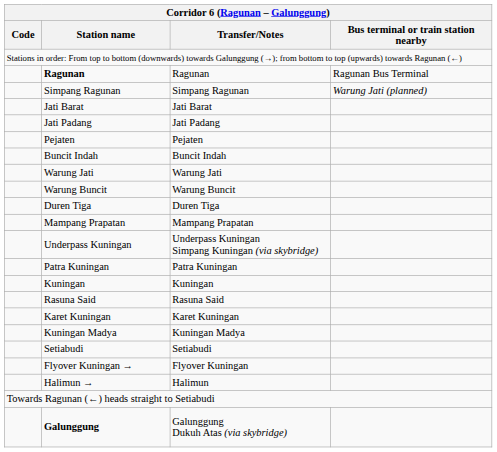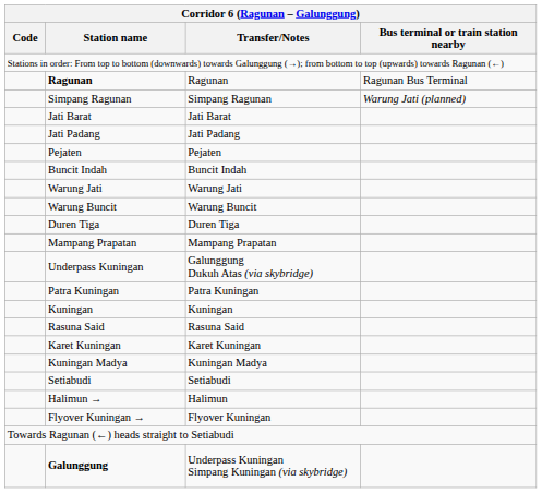 <table class="wikitable" style="font-size:100%">
 <tr>
 <th colspan="4" align="left"> Corridor 6 (<a href='#'>Ragunan</a> – <a href='#'>Galunggung</a>)</th>
 </tr>
 <tr>
 <th width="50">Code</th>
 <th width="190">Station name</th>
 <th width="240">Transfer/Notes</th>
 <th width="240">Bus terminal or train station nearby</th>
 </tr>
 <tr>
 <td colspan="4"><small>Stations in order: From top to bottom (downwards) towards Galunggung (→); from bottom to top (upwards) towards Ragunan (←)</small></td>
 </tr>
 <tr>
 <td align="center"><strong></strong></td>
 <td><strong>Ragunan</strong></td>
 <td>   Ragunan</td>
 <td> Ragunan Bus Terminal</td>
 </tr>
 <tr>
 <td align="center"><strong></strong></td>
 <td>Simpang Ragunan</td>
 <td>   Simpang Ragunan</td>
 <td> <em>Warung Jati (planned)</em></td>
 </tr>
 <tr>
 <td align="center"><strong></strong></td>
 <td>Jati Barat</td>
 <td>   Jati Barat</td>
 <td></td>
 </tr>
 <tr>
 <td align="center"><strong></strong></td>
 <td>Jati Padang</td>
 <td>   Jati Padang</td>
 <td></td>
 </tr>
 <tr>
 <td align="center"><strong></strong></td>
 <td>Pejaten</td>
 <td>   Pejaten</td>
 <td></td>
 </tr>
 <tr>
 <td align="center"><strong></strong></td>
 <td>Buncit Indah</td>
 <td>   Buncit Indah</td>
 <td></td>
 </tr>
 <tr>
 <td align="center"><strong></strong></td>
 <td>Warung Jati</td>
 <td>   Warung Jati</td>
 <td></td>
 </tr>
 <tr>
 <td align="center"><strong></strong></td>
 <td>Warung Buncit</td>
 <td>   Warung Buncit</td>
 <td></td>
 </tr>
 <tr>
 <td align="center"><strong></strong></td>
 <td>Duren Tiga</td>
 <td>   Duren Tiga</td>
 <td></td>
 </tr>
 <tr>
 <td align="center"><strong></strong></td>
 <td>Mampang Prapatan</td>
 <td>   Mampang Prapatan</td>
 <td></td>
 </tr>
 <tr>
 <td align="center"><strong></strong></td>
 <td>Underpass Kuningan</td>
-<td>  Underpass Kuningan<br>    Simpang Kuningan <em>(via skybridge)</em></td>
+<td> Galunggung<br>  Dukuh Atas <em>(via skybridge)</em></td>
 <td></td>
 </tr>
 <tr>
 <td align="center"><strong></strong></td>
 <td>Patra Kuningan</td>
 <td>   Patra Kuningan</td>
 <td></td>
 </tr>
 <tr>
 <td align="center"><strong></strong></td>
 <td>Kuningan</td>
 <td>   Kuningan</td>
 <td>  </td>
 </tr>
 <tr>
 <td align="center"><strong></strong></td>
 <td>Rasuna Said</td>
 <td>   Rasuna Said</td>
 <td>  </td>
 </tr>
 <tr>
 <td align="center"><strong></strong></td>
 <td>Karet Kuningan</td>
 <td>   Karet Kuningan</td>
 <td></td>
 </tr>
 <tr>
 <td align="center"><strong></strong></td>
 <td>Kuningan Madya</td>
 <td>   Kuningan Madya</td>
 <td></td>
 </tr>
 <tr>
 <td align="center"><strong></strong></td>
 <td>Setiabudi</td>
 <td>   Setiabudi</td>
 <td>  </td>
 </tr>
 <tr>
+<td align="center"><strong></strong><br><strong></strong></td>
+<td>Halimun →</td>
+<td>  Halimun</td>
+<td></td>
+</tr>
+<tr>
 <td align="center"><strong></strong></td>
 <td>Flyover Kuningan →</td>
 <td>  Flyover Kuningan</td>
-<td></td>
-</tr>
-<tr>
-<td align="center"><strong></strong><br><strong></strong></td>
-<td>Halimun →</td>
-<td>  Halimun</td>
 <td></td>
 </tr>
 <tr>
 <td colspan="4">Towards Ragunan (←) heads straight to Setiabudi</td>
 </tr>
 <tr>
 <td align="center"><strong></strong><br><strong></strong></td>
 <td><strong>Galunggung</strong></td>
-<td> Galunggung<br>  Dukuh Atas <em>(via skybridge)</em></td>
+<td>  Underpass Kuningan<br>    Simpang Kuningan <em>(via skybridge)</em></td>
 <td> <br> <br>  <br>  </td>
 </tr>
 </table>
